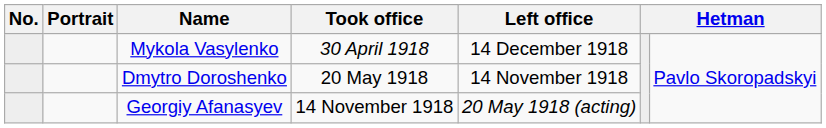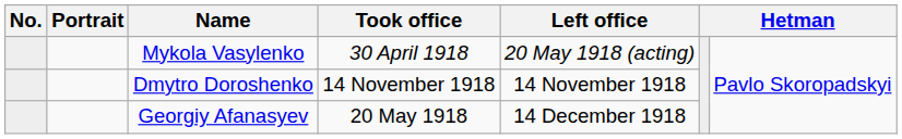 <table class="wikitable" style="text-align:center; font-size:100%;">
 <tr>
 <th>No.</th>
 <th>Portrait</th>
 <th>Name</th>
 <th>Took office</th>
 <th>Left office</th>
 <th colspan="2"><a href='#'>Hetman</a></th>
 </tr>
 <tr>
 <th style="background: #EEEEEE;"></th>
 <td></td>
 <td><a href='#'>Mykola Vasylenko</a></td>
 <td><em>30 April 1918</em></td>
-<td>14 December 1918</td>
+<td><em>20 May 1918 (acting)</em></td>
 <td rowspan=3 style="background:#EEEEEE;"></td>
 <td rowspan=3><a href='#'>Pavlo Skoropadskyi</a></td>
 </tr>
 <tr>
 <th style="background: #EEEEEE;"></th>
 <td></td>
 <td><a href='#'>Dmytro Doroshenko</a></td>
-<td>20 May 1918</td>
+<td>14 November 1918</td>
 <td>14 November 1918</td>
 </tr>
 <tr>
 <th style="background: #EEEEEE;"></th>
 <td></td>
 <td><a href='#'>Georgiy Afanasyev</a></td>
-<td>14 November 1918</td>
-<td><em>20 May 1918 (acting)</em></td>
+<td>20 May 1918</td>
+<td>14 December 1918</td>
 </tr>
 </table>
